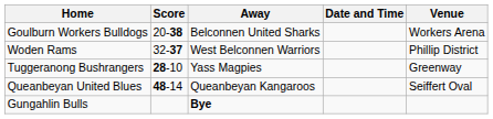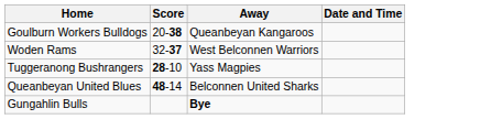 <table class="wikitable">
 <tr>
 <th>Home</th>
 <th>Score</th>
 <th>Away</th>
 <th>Date and Time</th>
-<th>Venue</th>
 </tr>
 <tr>
 <td> Goulburn Workers Bulldogs</td>
 <td>20-<strong>38</strong></td>
-<td> Belconnen United Sharks</td>
+<td> Queanbeyan Kangaroos</td>
 <td></td>
-<td>Workers Arena</td>
 </tr>
 <tr>
 <td> Woden Rams</td>
 <td>32-<strong>37</strong></td>
 <td> West Belconnen Warriors</td>
 <td></td>
-<td>Phillip District</td>
 </tr>
 <tr>
 <td> Tuggeranong Bushrangers</td>
 <td><strong>28</strong>-10</td>
 <td> Yass Magpies</td>
 <td></td>
-<td>Greenway</td>
 </tr>
 <tr>
 <td> Queanbeyan United Blues</td>
 <td><strong>48</strong>-14</td>
-<td> Queanbeyan Kangaroos</td>
+<td> Belconnen United Sharks</td>
 <td></td>
-<td>Seiffert Oval</td>
 </tr>
 <tr>
 <td> Gungahlin Bulls</td>
 <td></td>
 <td><strong>Bye</strong></td>
 <td></td>
-<td></td>
 </tr>
 </table>
